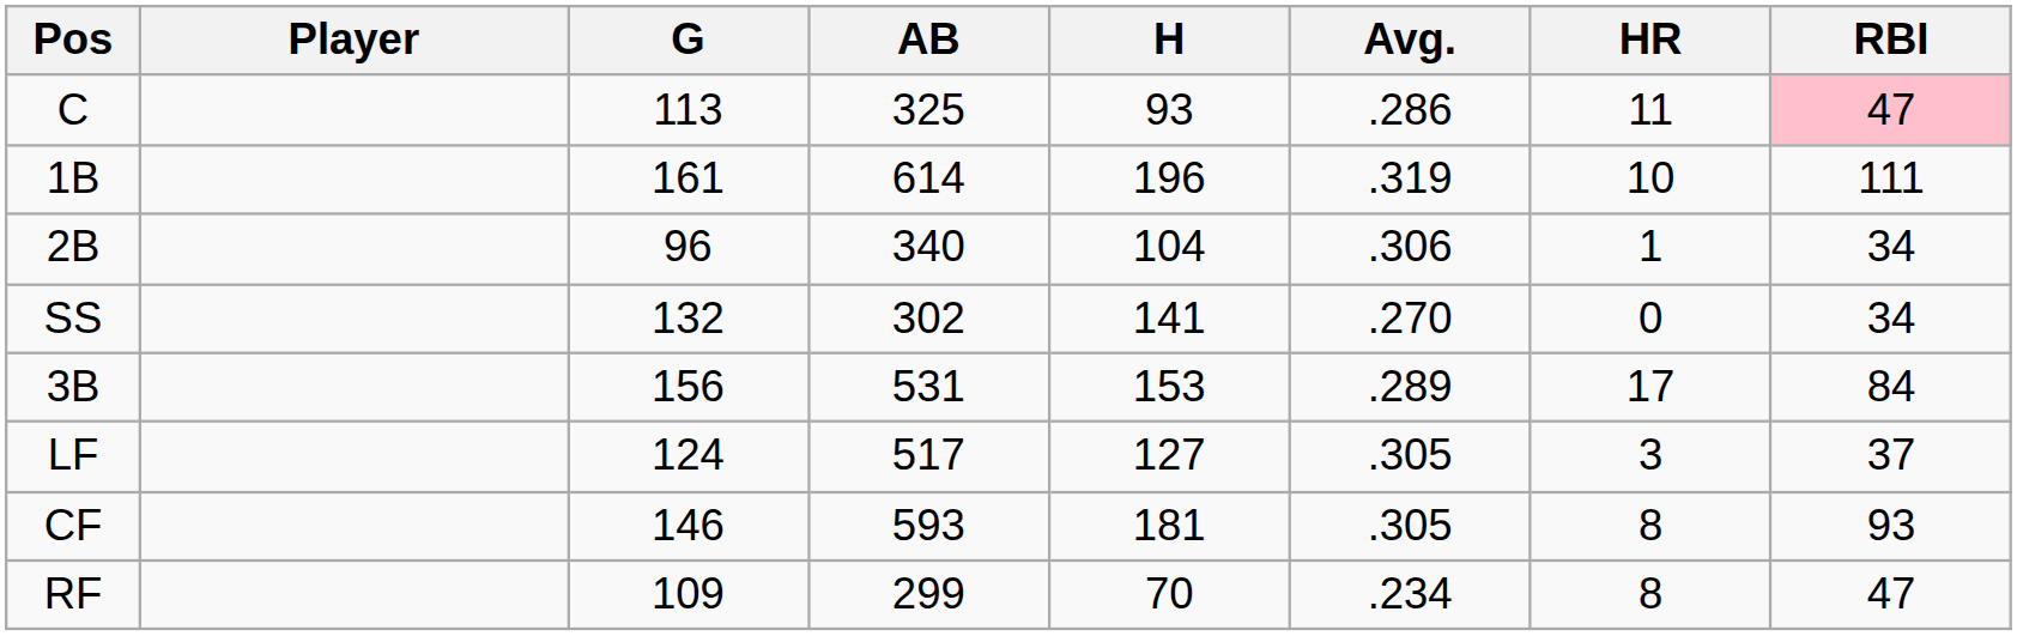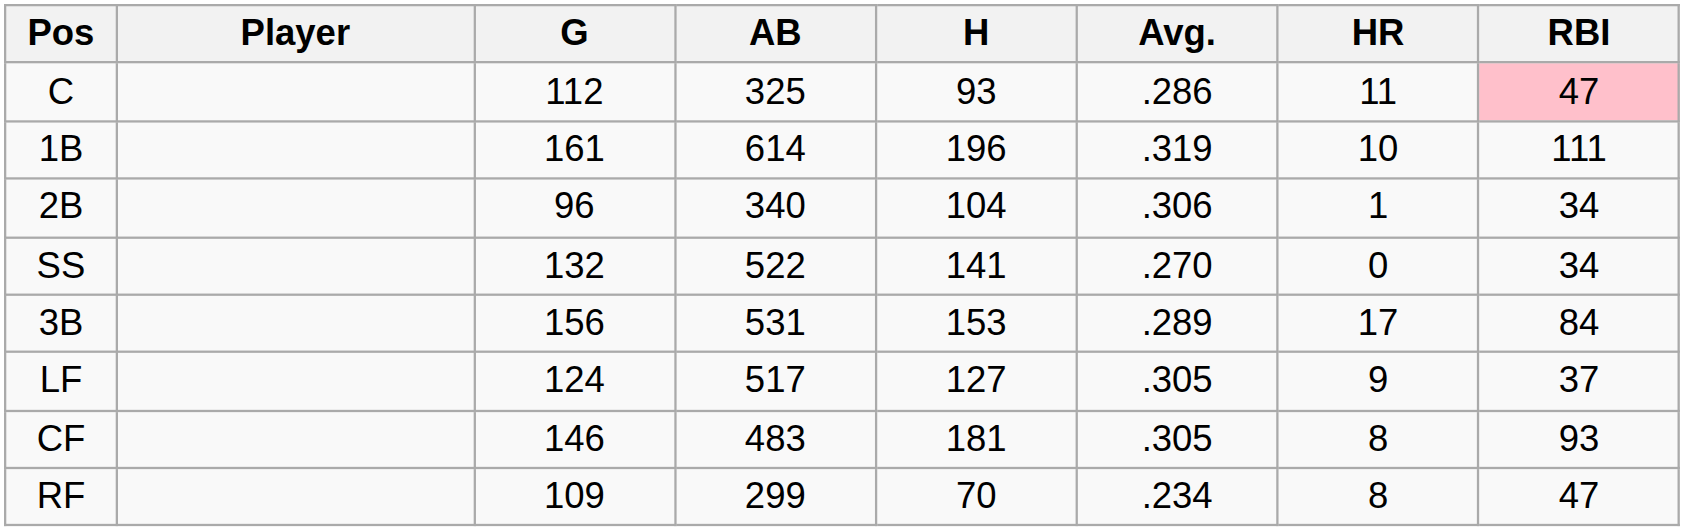 <table class="wikitable sortable">
 <tr>
 <th bgcolor="#DDDDFF" width="5%">Pos</th>
 <th bgcolor="#DDDDFF" width="16%">Player</th>
 <th bgcolor="#DDDDFF" width="9%">G</th>
 <th bgcolor="#DDDDFF" width="9%">AB</th>
 <th bgcolor="#DDDDFF" width="9%">H</th>
 <th bgcolor="#DDDDFF" width="9%">Avg.</th>
 <th bgcolor="#DDDDFF" width="9%">HR</th>
 <th bgcolor="#DDDDFF" width="9%">RBI</th>
 </tr>
 <tr align="center">
 <td>C</td>
 <td></td>
-<td>113</td>
+<td>112</td>
 <td>325</td>
 <td>93</td>
 <td>.286</td>
 <td>11</td>
 <td style="background: pink;">47</td>
 </tr>
 <tr align="center">
 <td>1B</td>
 <td></td>
 <td>161</td>
 <td>614</td>
 <td>196</td>
 <td>.319</td>
 <td>10</td>
 <td>111</td>
 </tr>
 <tr align="center">
 <td>2B</td>
 <td></td>
 <td>96</td>
 <td>340</td>
 <td>104</td>
 <td>.306</td>
 <td>1</td>
 <td>34</td>
 </tr>
 <tr align="center">
 <td>SS</td>
 <td></td>
 <td>132</td>
-<td>302</td>
+<td>522</td>
 <td>141</td>
 <td>.270</td>
 <td>0</td>
 <td>34</td>
 </tr>
 <tr align="center">
 <td>3B</td>
 <td></td>
 <td>156</td>
 <td>531</td>
 <td>153</td>
 <td>.289</td>
 <td>17</td>
 <td>84</td>
 </tr>
 <tr align="center">
 <td>LF</td>
 <td></td>
 <td>124</td>
 <td>517</td>
 <td>127</td>
 <td>.305</td>
-<td>3</td>
+<td>9</td>
 <td>37</td>
 </tr>
 <tr align="center">
 <td>CF</td>
 <td></td>
 <td>146</td>
-<td>593</td>
+<td>483</td>
 <td>181</td>
 <td>.305</td>
 <td>8</td>
 <td>93</td>
 </tr>
 <tr align="center">
 <td>RF</td>
 <td></td>
 <td>109</td>
 <td>299</td>
 <td>70</td>
 <td>.234</td>
 <td>8</td>
 <td>47</td>
 </tr>
 </table>
